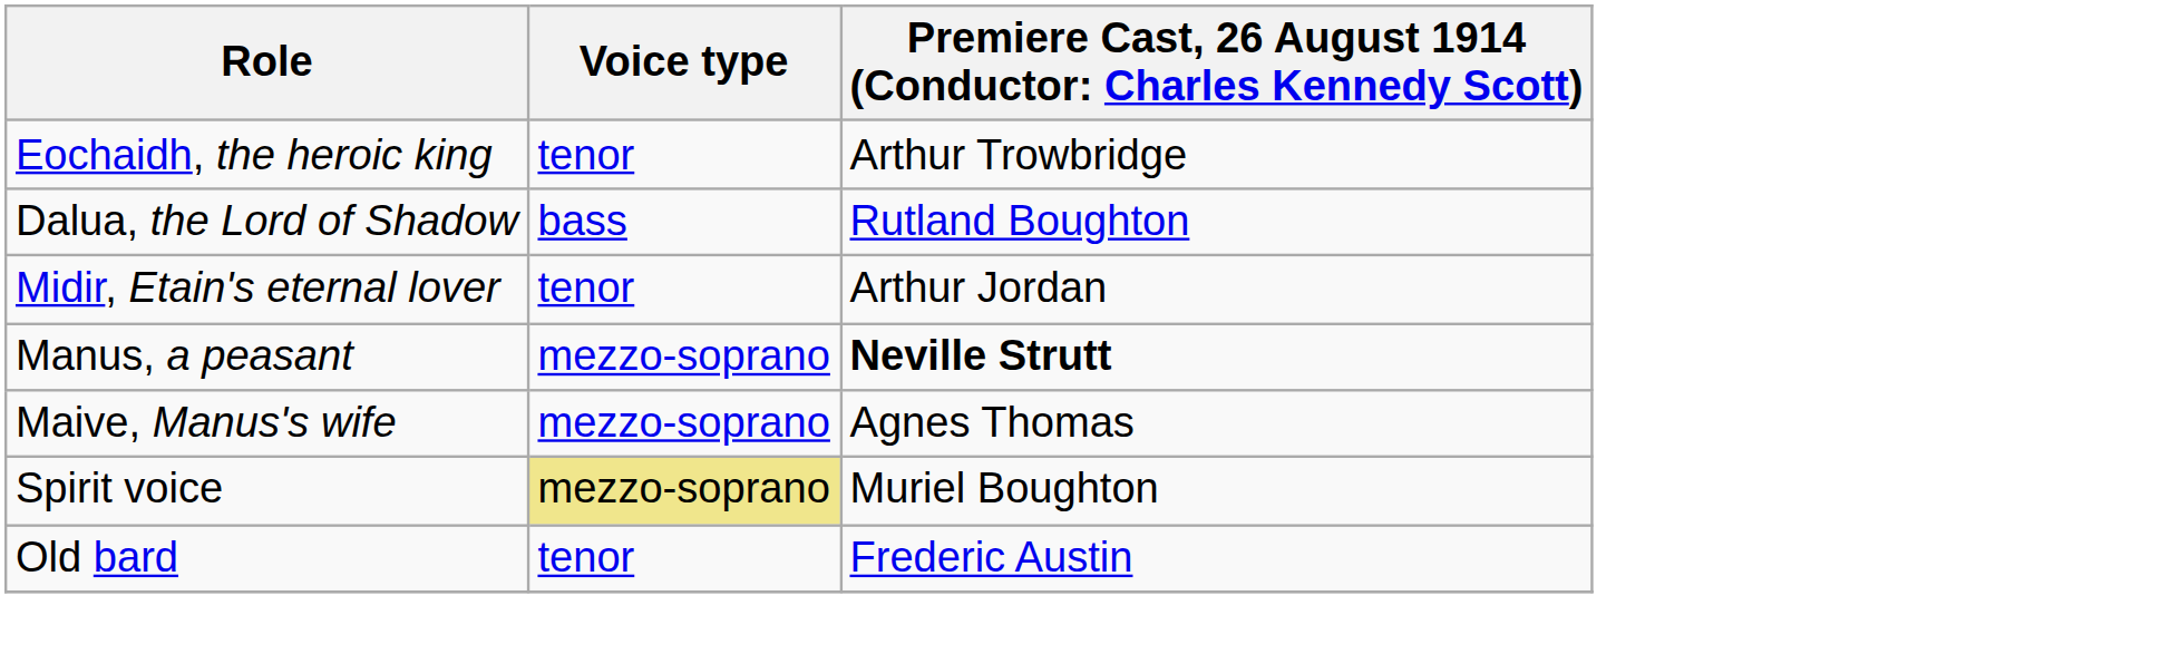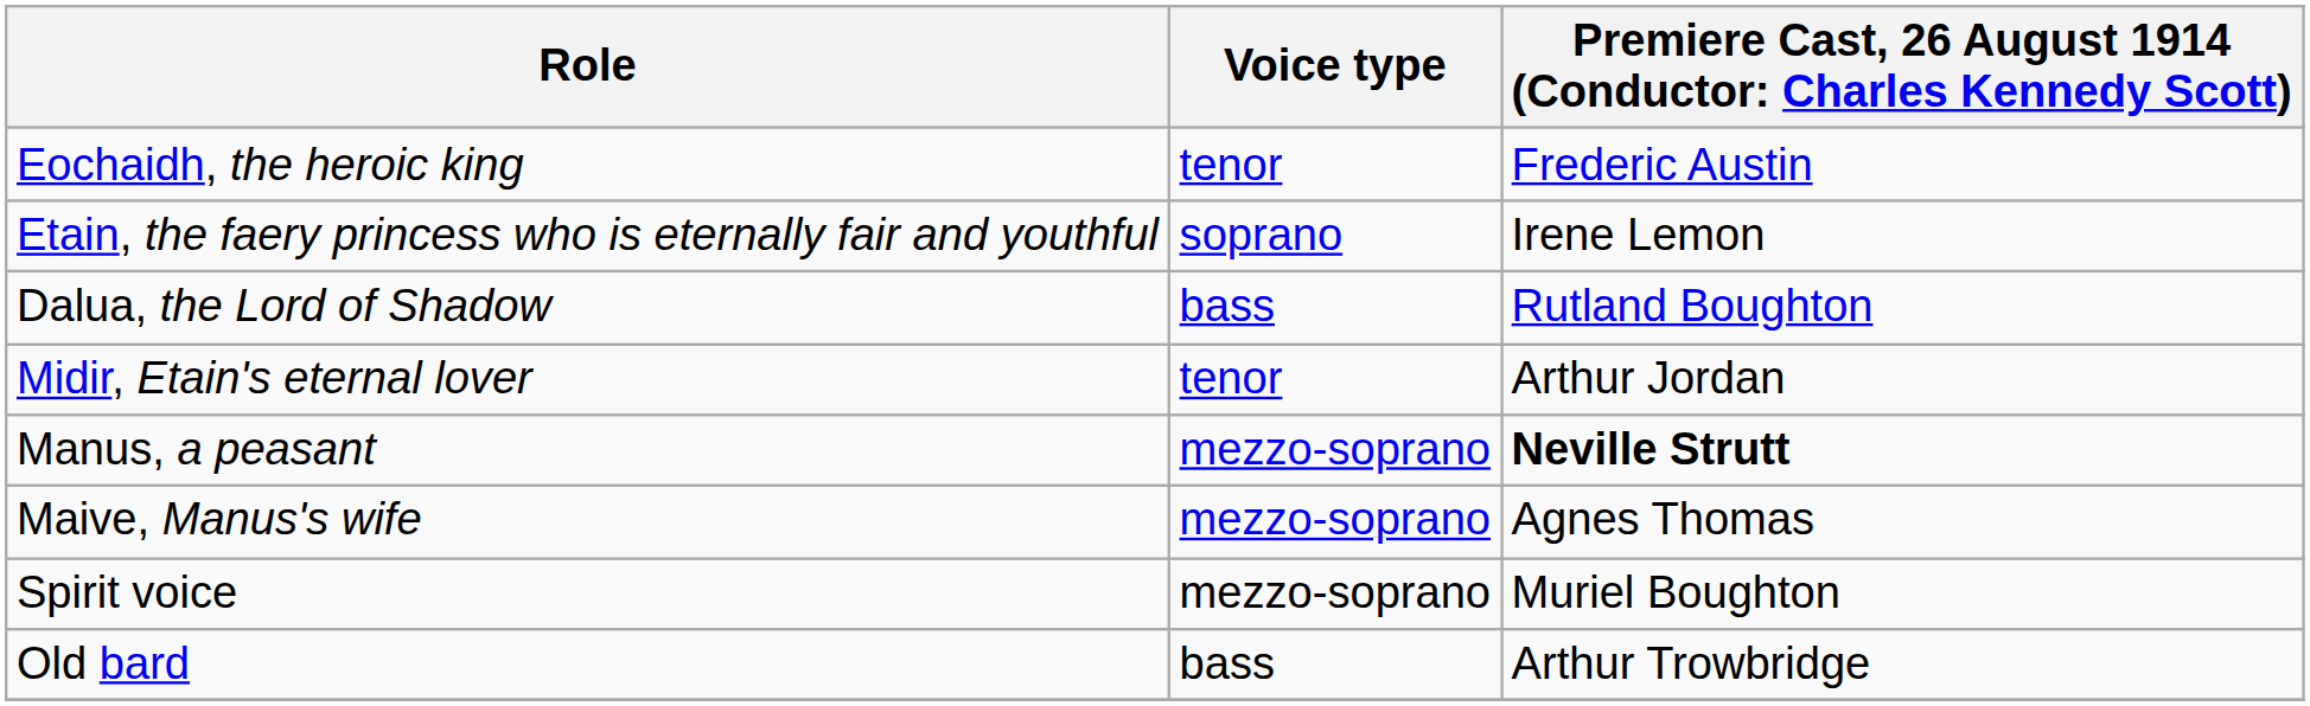 <table class="wikitable">
 <tr>
 <th>Role</th>
 <th>Voice type</th>
 <th>Premiere Cast, 26 August 1914<br>(Conductor: <a href='#'>Charles Kennedy Scott</a>)</th>
 </tr>
 <tr>
 <td><a href='#'>Eochaidh</a>, <em>the heroic king</em></td>
 <td><a href='#'>tenor</a></td>
-<td>Arthur Trowbridge</td>
+<td><a href='#'>Frederic Austin</a></td>
+</tr>
+<tr>
+<td><a href='#'>Etain</a>, <em>the faery princess who is eternally fair and youthful</em></td>
+<td><a href='#'>soprano</a></td>
+<td>Irene Lemon</td>
 </tr>
 <tr>
 <td>Dalua, <em>the Lord of Shadow</em></td>
 <td><a href='#'>bass</a></td>
 <td><a href='#'>Rutland Boughton</a></td>
 </tr>
 <tr>
 <td><a href='#'>Midir</a>, <em>Etain's eternal lover</em></td>
 <td><a href='#'>tenor</a></td>
 <td>Arthur Jordan</td>
 </tr>
 <tr>
 <td>Manus, <em>a peasant</em></td>
 <td><a href='#'>mezzo-soprano</a></td>
 <td><strong>Neville Strutt</strong></td>
 </tr>
 <tr>
 <td>Maive, <em>Manus's wife</em></td>
 <td><a href='#'>mezzo-soprano</a></td>
 <td>Agnes Thomas</td>
 </tr>
 <tr>
 <td>Spirit voice</td>
-<td style="background: khaki;">mezzo-soprano</td>
+<td>mezzo-soprano</td>
 <td>Muriel Boughton</td>
 </tr>
 <tr>
 <td>Old <a href='#'>bard</a></td>
-<td><a href='#'>tenor</a></td>
-<td><a href='#'>Frederic Austin</a></td>
+<td>bass</td>
+<td>Arthur Trowbridge</td>
 </tr>
 <tr>
 </tr>
 </table>
